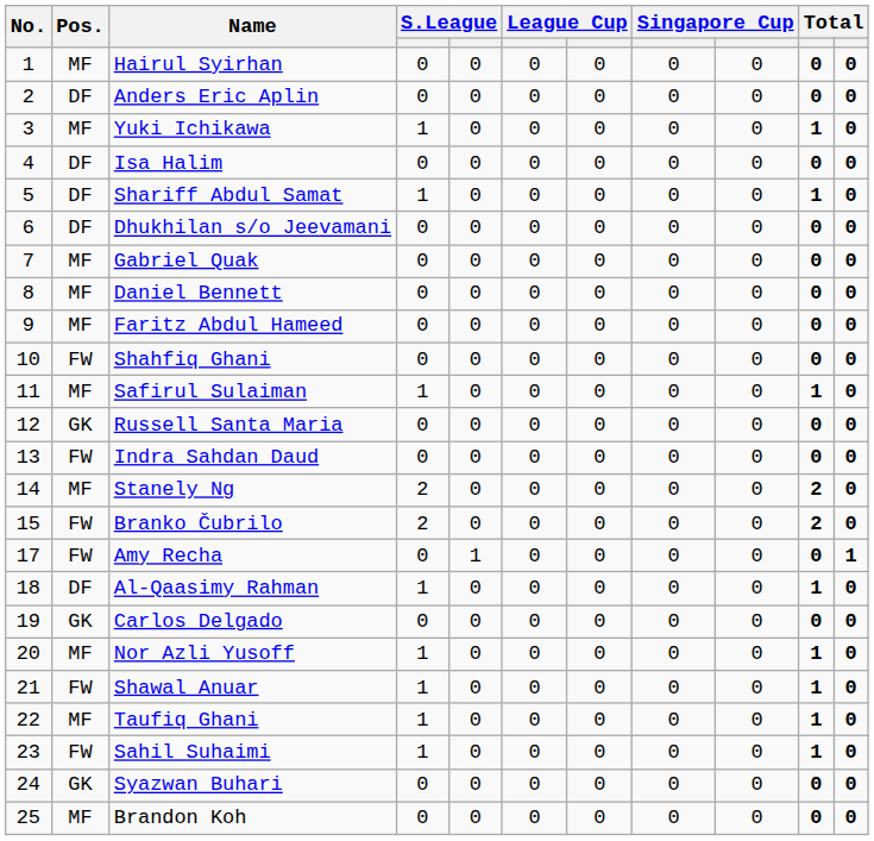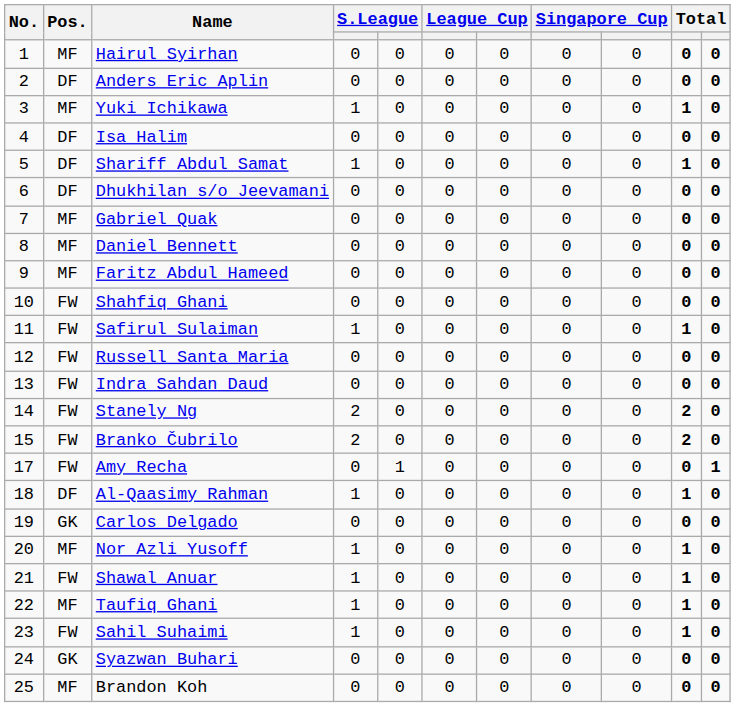 <table class="wikitable sortable" style="text-align: center;">
 <tr>
 <th rowspan="2">No.</th>
 <th rowspan="2">Pos.</th>
 <th rowspan="2">Name</th>
 <th colspan="2"><a href='#'>S.League</a></th>
 <th colspan="2"><a href='#'>League Cup</a></th>
 <th colspan="2"><a href='#'>Singapore Cup</a></th>
 <th colspan="2">Total</th>
 </tr>
 <tr>
 <th></th>
 <th></th>
 <th></th>
 <th></th>
 <th></th>
 <th></th>
 <th></th>
 <th></th>
 </tr>
 <tr>
 <td>1</td>
 <td>MF</td>
 <td align=left> <a href='#'>Hairul Syirhan</a></td>
 <td>0</td>
 <td>0</td>
 <td>0</td>
 <td>0</td>
 <td>0</td>
 <td>0</td>
 <td><strong>0</strong></td>
 <td><strong>0</strong></td>
 </tr>
 <tr>
 <td>2</td>
 <td>DF</td>
 <td align=left> <a href='#'>Anders Eric Aplin</a></td>
 <td>0</td>
 <td>0</td>
 <td>0</td>
 <td>0</td>
 <td>0</td>
 <td>0</td>
 <td><strong>0</strong></td>
 <td><strong>0</strong></td>
 </tr>
 <tr>
 <td>3</td>
 <td>MF</td>
 <td align=left> <a href='#'>Yuki Ichikawa</a></td>
 <td>1</td>
 <td>0</td>
 <td>0</td>
 <td>0</td>
 <td>0</td>
 <td>0</td>
 <td><strong>1</strong></td>
 <td><strong>0</strong></td>
 </tr>
 <tr>
 <td>4</td>
 <td>DF</td>
 <td align=left> <a href='#'>Isa Halim</a></td>
 <td>0</td>
 <td>0</td>
 <td>0</td>
 <td>0</td>
 <td>0</td>
 <td>0</td>
 <td><strong>0</strong></td>
 <td><strong>0</strong></td>
 </tr>
 <tr>
 <td>5</td>
 <td>DF</td>
 <td align=left> <a href='#'>Shariff Abdul Samat</a></td>
 <td>1</td>
 <td>0</td>
 <td>0</td>
 <td>0</td>
 <td>0</td>
 <td>0</td>
 <td><strong>1</strong></td>
 <td><strong>0</strong></td>
 </tr>
 <tr>
 <td>6</td>
 <td>DF</td>
 <td align=left> <a href='#'>Dhukhilan s/o Jeevamani</a></td>
 <td>0</td>
 <td>0</td>
 <td>0</td>
 <td>0</td>
 <td>0</td>
 <td>0</td>
 <td><strong>0</strong></td>
 <td><strong>0</strong></td>
 </tr>
 <tr>
 <td>7</td>
 <td>MF</td>
 <td align=left> <a href='#'>Gabriel Quak</a></td>
 <td>0</td>
 <td>0</td>
 <td>0</td>
 <td>0</td>
 <td>0</td>
 <td>0</td>
 <td><strong>0</strong></td>
 <td><strong>0</strong></td>
 </tr>
 <tr>
 <td>8</td>
 <td>MF</td>
 <td align=left> <a href='#'>Daniel Bennett</a></td>
 <td>0</td>
 <td>0</td>
 <td>0</td>
 <td>0</td>
 <td>0</td>
 <td>0</td>
 <td><strong>0</strong></td>
 <td><strong>0</strong></td>
 </tr>
 <tr>
 <td>9</td>
 <td>MF</td>
 <td align=left> <a href='#'>Faritz Abdul Hameed</a></td>
 <td>0</td>
 <td>0</td>
 <td>0</td>
 <td>0</td>
 <td>0</td>
 <td>0</td>
 <td><strong>0</strong></td>
 <td><strong>0</strong></td>
 </tr>
 <tr>
 <td>10</td>
 <td>FW</td>
 <td align=left> <a href='#'>Shahfiq Ghani</a></td>
 <td>0</td>
 <td>0</td>
 <td>0</td>
 <td>0</td>
 <td>0</td>
 <td>0</td>
 <td><strong>0</strong></td>
 <td><strong>0</strong></td>
 </tr>
 <tr>
 <td>11</td>
-<td>MF</td>
+<td>FW</td>
 <td align=left> <a href='#'>Safirul Sulaiman</a></td>
 <td>1</td>
 <td>0</td>
 <td>0</td>
 <td>0</td>
 <td>0</td>
 <td>0</td>
 <td><strong>1</strong></td>
 <td><strong>0</strong></td>
 </tr>
 <tr>
 <td>12</td>
-<td>GK</td>
+<td>FW</td>
 <td align=left> <a href='#'>Russell Santa Maria</a></td>
 <td>0</td>
 <td>0</td>
 <td>0</td>
 <td>0</td>
 <td>0</td>
 <td>0</td>
 <td><strong>0</strong></td>
 <td><strong>0</strong></td>
 </tr>
 <tr>
 <td>13</td>
 <td>FW</td>
 <td align=left> <a href='#'>Indra Sahdan Daud</a></td>
 <td>0</td>
 <td>0</td>
 <td>0</td>
 <td>0</td>
 <td>0</td>
 <td>0</td>
 <td><strong>0</strong></td>
 <td><strong>0</strong></td>
 </tr>
 <tr>
 <td>14</td>
-<td>MF</td>
+<td>FW</td>
 <td align=left> <a href='#'>Stanely Ng</a></td>
 <td>2</td>
 <td>0</td>
 <td>0</td>
 <td>0</td>
 <td>0</td>
 <td>0</td>
 <td><strong>2</strong></td>
 <td><strong>0</strong></td>
 </tr>
 <tr>
 <td>15</td>
 <td>FW</td>
 <td align=left> <a href='#'>Branko Čubrilo</a></td>
 <td>2</td>
 <td>0</td>
 <td>0</td>
 <td>0</td>
 <td>0</td>
 <td>0</td>
 <td><strong>2</strong></td>
 <td><strong>0</strong></td>
 </tr>
 <tr>
 <td>17</td>
 <td>FW</td>
 <td align=left> <a href='#'>Amy Recha</a></td>
 <td>0</td>
 <td>1</td>
 <td>0</td>
 <td>0</td>
 <td>0</td>
 <td>0</td>
 <td><strong>0</strong></td>
 <td><strong>1</strong></td>
 </tr>
 <tr>
 <td>18</td>
 <td>DF</td>
 <td align=left> <a href='#'>Al-Qaasimy Rahman</a></td>
 <td>1</td>
 <td>0</td>
 <td>0</td>
 <td>0</td>
 <td>0</td>
 <td>0</td>
 <td><strong>1</strong></td>
 <td><strong>0</strong></td>
 </tr>
 <tr>
 <td>19</td>
 <td>GK</td>
 <td align=left> <a href='#'>Carlos Delgado</a></td>
 <td>0</td>
 <td>0</td>
 <td>0</td>
 <td>0</td>
 <td>0</td>
 <td>0</td>
 <td><strong>0</strong></td>
 <td><strong>0</strong></td>
 </tr>
 <tr>
 <td>20</td>
 <td>MF</td>
 <td align=left> <a href='#'>Nor Azli Yusoff</a></td>
 <td>1</td>
 <td>0</td>
 <td>0</td>
 <td>0</td>
 <td>0</td>
 <td>0</td>
 <td><strong>1</strong></td>
 <td><strong>0</strong></td>
 </tr>
 <tr>
 <td>21</td>
 <td>FW</td>
 <td align=left> <a href='#'>Shawal Anuar</a></td>
 <td>1</td>
 <td>0</td>
 <td>0</td>
 <td>0</td>
 <td>0</td>
 <td>0</td>
 <td><strong>1</strong></td>
 <td><strong>0</strong></td>
 </tr>
 <tr>
 <td>22</td>
 <td>MF</td>
 <td align=left> <a href='#'>Taufiq Ghani</a></td>
 <td>1</td>
 <td>0</td>
 <td>0</td>
 <td>0</td>
 <td>0</td>
 <td>0</td>
 <td><strong>1</strong></td>
 <td><strong>0</strong></td>
 </tr>
 <tr>
 <td>23</td>
 <td>FW</td>
 <td align=left> <a href='#'>Sahil Suhaimi</a></td>
 <td>1</td>
 <td>0</td>
 <td>0</td>
 <td>0</td>
 <td>0</td>
 <td>0</td>
 <td><strong>1</strong></td>
 <td><strong>0</strong></td>
 </tr>
 <tr>
 <td>24</td>
 <td>GK</td>
 <td align=left> <a href='#'>Syazwan Buhari</a></td>
 <td>0</td>
 <td>0</td>
 <td>0</td>
 <td>0</td>
 <td>0</td>
 <td>0</td>
 <td><strong>0</strong></td>
 <td><strong>0</strong></td>
 </tr>
 <tr>
 <td>25</td>
 <td>MF</td>
 <td align=left> Brandon Koh</td>
 <td>0</td>
 <td>0</td>
 <td>0</td>
 <td>0</td>
 <td>0</td>
 <td>0</td>
 <td><strong>0</strong></td>
 <td><strong>0</strong></td>
 </tr>
 </table>
